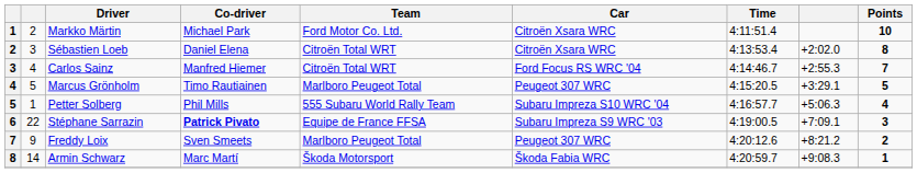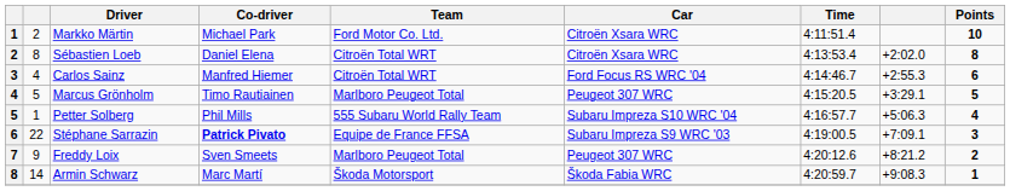 <table class="wikitable" width=85% style="font-size: 85%;">
 <tr>
 <th></th>
 <th></th>
 <th>Driver</th>
 <th>Co-driver</th>
 <th>Team</th>
 <th>Car</th>
 <th>Time</th>
 <th></th>
 <th>Points</th>
 </tr>
 <tr>
 <th>1</th>
 <td align="center">2</td>
 <td> <a href='#'>Markko Märtin</a></td>
 <td> <a href='#'>Michael Park</a></td>
 <td> <a href='#'>Ford Motor Co. Ltd.</a></td>
 <td><a href='#'>Citroën Xsara WRC</a></td>
 <td>4:11:51.4</td>
 <td></td>
 <td align="center"><strong>10</strong></td>
 </tr>
 <tr>
 <th>2</th>
-<td align="center">3</td>
+<td align="center">8</td>
 <td> <a href='#'>Sébastien Loeb</a></td>
 <td> <a href='#'>Daniel Elena</a></td>
 <td> <a href='#'>Citroën Total WRT</a></td>
 <td><a href='#'>Citroën Xsara WRC</a></td>
 <td>4:13:53.4</td>
 <td>+2:02.0</td>
 <td align="center"><strong>8</strong></td>
 </tr>
 <tr>
 <th>3</th>
 <td align="center">4</td>
 <td> <a href='#'>Carlos Sainz</a></td>
 <td> <a href='#'>Manfred Hiemer</a></td>
 <td> <a href='#'>Citroën Total WRT</a></td>
 <td><a href='#'>Ford Focus RS WRC '04</a></td>
 <td>4:14:46.7</td>
 <td>+2:55.3</td>
-<td align="center"><strong>7</strong></td>
+<td align="center"><strong>6</strong></td>
 </tr>
 <tr>
 <th>4</th>
 <td align="center">5</td>
 <td> <a href='#'>Marcus Grönholm</a></td>
 <td> <a href='#'>Timo Rautiainen</a></td>
 <td> <a href='#'>Marlboro Peugeot Total</a></td>
 <td><a href='#'>Peugeot 307 WRC</a></td>
 <td>4:15:20.5</td>
 <td>+3:29.1</td>
 <td align="center"><strong>5</strong></td>
 </tr>
 <tr>
 <th>5</th>
 <td align="center">1</td>
 <td> <a href='#'>Petter Solberg</a></td>
 <td> <a href='#'>Phil Mills</a></td>
 <td> <a href='#'>555 Subaru World Rally Team</a></td>
 <td><a href='#'>Subaru Impreza S10 WRC '04</a></td>
 <td>4:16:57.7</td>
 <td>+5:06.3</td>
 <td align="center"><strong>4</strong></td>
 </tr>
 <tr>
 <th>6</th>
 <td align="center">22</td>
 <td> <a href='#'>Stéphane Sarrazin</a></td>
 <td><strong> <a href='#'>Patrick Pivato</a></strong></td>
 <td> <a href='#'>Equipe de France FFSA</a></td>
 <td><a href='#'>Subaru Impreza S9 WRC '03</a></td>
 <td>4:19:00.5</td>
 <td>+7:09.1</td>
 <td align="center"><strong>3</strong></td>
 </tr>
 <tr>
 <th>7</th>
 <td align="center">9</td>
 <td> <a href='#'>Freddy Loix</a></td>
 <td> <a href='#'>Sven Smeets</a></td>
 <td> <a href='#'>Marlboro Peugeot Total</a></td>
 <td><a href='#'>Peugeot 307 WRC</a></td>
 <td>4:20:12.6</td>
 <td>+8:21.2</td>
 <td align="center"><strong>2</strong></td>
 </tr>
 <tr>
 <th>8</th>
 <td align="center">14</td>
 <td> <a href='#'>Armin Schwarz</a></td>
 <td> <a href='#'>Marc Martí</a></td>
 <td> <a href='#'>Škoda Motorsport</a></td>
 <td><a href='#'>Škoda Fabia WRC</a></td>
 <td>4:20:59.7</td>
 <td>+9:08.3</td>
 <td align="center"><strong>1</strong></td>
 </tr>
 <tr>
 </tr>
 </table>
